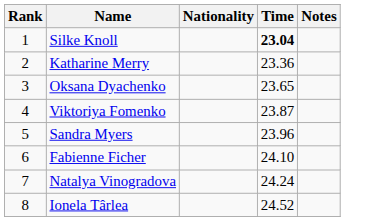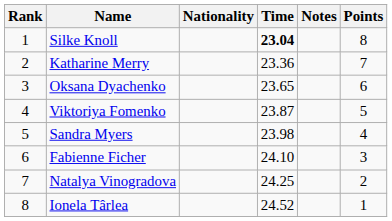 <table class="wikitable sortable" style="text-align:center">
 <tr>
 <th>Rank</th>
 <th>Name</th>
 <th>Nationality</th>
 <th>Time</th>
 <th>Notes</th>
+<th>Points</th>
 </tr>
 <tr>
 <td>1</td>
 <td align=left><a href='#'>Silke Knoll</a></td>
 <td align=left></td>
 <td><strong>23.04</strong></td>
 <td></td>
+<td>8</td>
 </tr>
 <tr>
 <td>2</td>
 <td align=left><a href='#'>Katharine Merry</a></td>
 <td align=left></td>
 <td>23.36</td>
 <td></td>
+<td>7</td>
 </tr>
 <tr>
 <td>3</td>
 <td align=left><a href='#'>Oksana Dyachenko</a></td>
 <td align=left></td>
 <td>23.65</td>
 <td></td>
+<td>6</td>
 </tr>
 <tr>
 <td>4</td>
 <td align=left><a href='#'>Viktoriya Fomenko</a></td>
 <td align=left></td>
 <td>23.87</td>
 <td></td>
+<td>5</td>
 </tr>
 <tr>
 <td>5</td>
 <td align=left><a href='#'>Sandra Myers</a></td>
 <td align=left></td>
-<td>23.96</td>
+<td>23.98</td>
 <td></td>
+<td>4</td>
 </tr>
 <tr>
 <td>6</td>
 <td align=left><a href='#'>Fabienne Ficher</a></td>
 <td align=left></td>
 <td>24.10</td>
 <td></td>
+<td>3</td>
 </tr>
 <tr>
 <td>7</td>
 <td align=left><a href='#'>Natalya Vinogradova</a></td>
 <td align=left></td>
-<td>24.24</td>
+<td>24.25</td>
 <td></td>
+<td>2</td>
 </tr>
 <tr>
 <td>8</td>
 <td align=left><a href='#'>Ionela Târlea</a></td>
 <td align=left></td>
 <td>24.52</td>
 <td></td>
+<td>1</td>
 </tr>
 </table>
